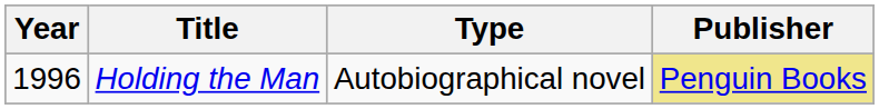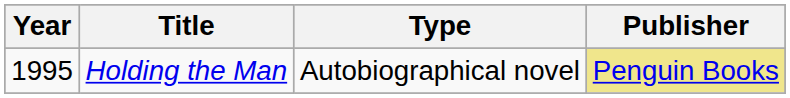 <table class="wikitable">
 <tr>
 <th>Year</th>
 <th>Title</th>
 <th>Type</th>
 <th>Publisher</th>
 </tr>
 <tr>
-<td>1996</td>
+<td>1995</td>
 <td><em><a href='#'>Holding the Man</a></em></td>
 <td>Autobiographical novel</td>
 <td style="background: khaki;"><a href='#'>Penguin Books</a></td>
 </tr>
 </table>
